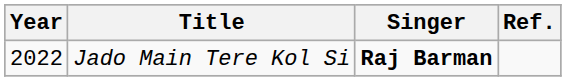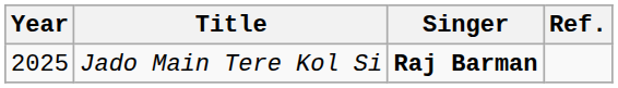 <table class="wikitable sortable plainrowheaders">
 <tr>
 <th scope="col">Year</th>
 <th scope="col">Title</th>
 <th scope="col">Singer</th>
 <th class="unsortable" scope="col">Ref.</th>
 </tr>
 <tr>
-<td>2022</td>
+<td>2025</td>
 <td><em>Jado Main Tere Kol Si</em></td>
 <td><strong>Raj Barman</strong></td>
 <td></td>
 </tr>
 </table>
